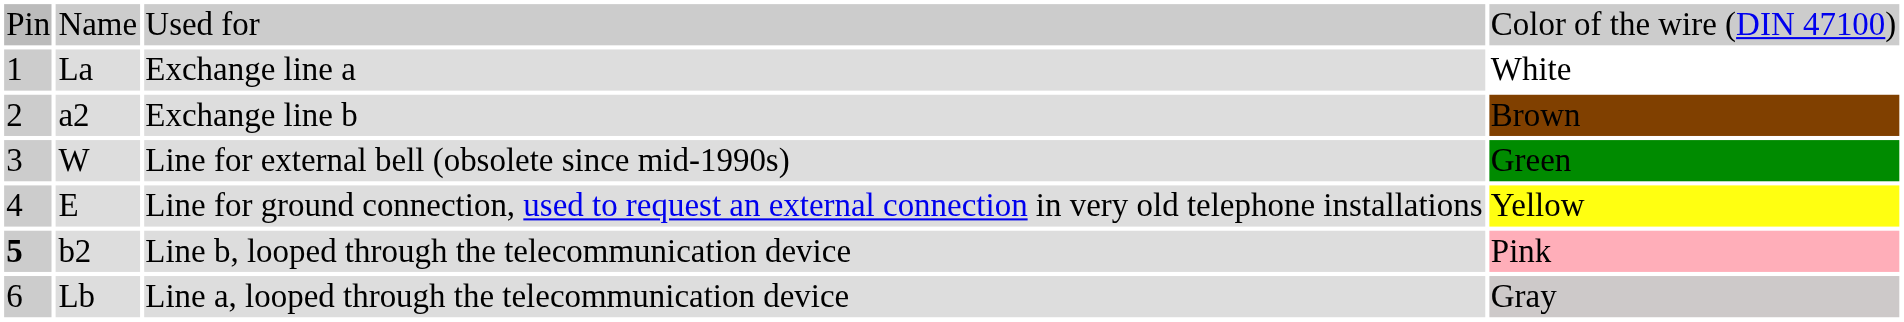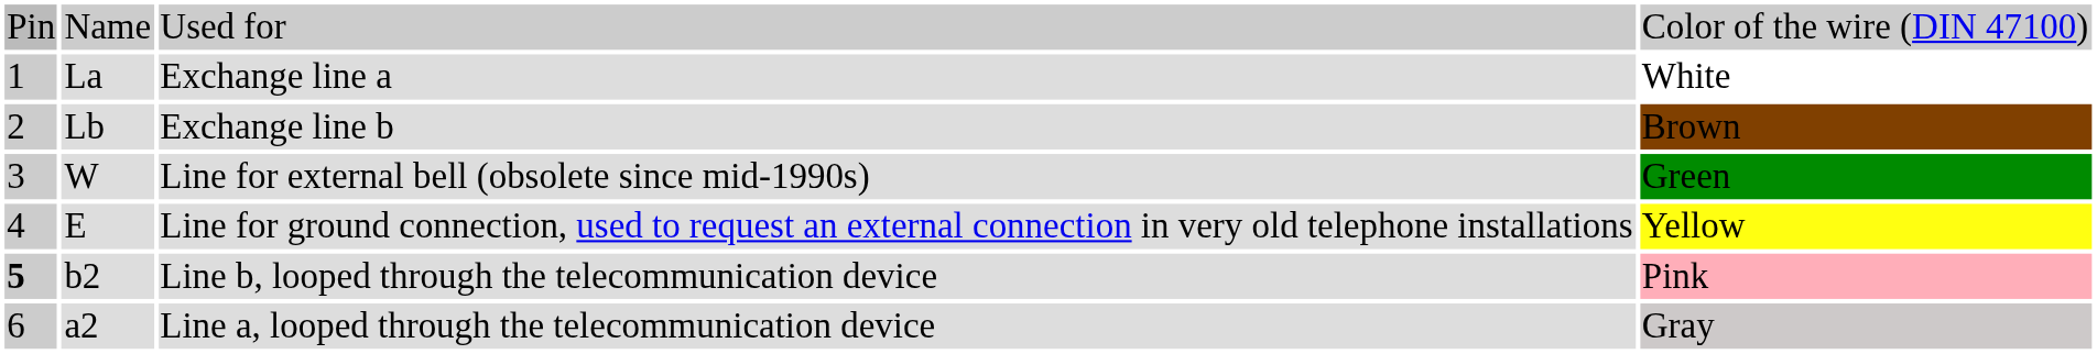 <table>
 <tr>
 <td bgcolor="#BBBBBB">Pin</td>
 <td bgcolor="#CCCCCC">Name</td>
 <td bgcolor="#CCCCCC">Used for</td>
 <td bgcolor="#CCCCCC">Color of the wire (<a href='#'>DIN 47100</a>)</td>
 </tr>
 <tr>
 <td bgcolor="#CCCCCC">1</td>
 <td bgcolor="#DDDDDD">La</td>
 <td bgcolor="#DDDDDD">Exchange line a</td>
 <td>White</td>
 </tr>
 <tr>
 <td bgcolor="#CCCCCC">2</td>
-<td bgcolor="#DDDDDD">a2</td>
+<td bgcolor="#DDDDDD">Lb</td>
 <td bgcolor="#DDDDDD">Exchange line b</td>
 <td bgcolor="#804000">Brown</td>
 </tr>
 <tr>
 <td bgcolor="#CCCCCC">3</td>
 <td bgcolor="#DDDDDD">W</td>
 <td bgcolor="#DDDDDD">Line for external bell (obsolete since mid-1990s)</td>
 <td bgcolor="#008B00">Green</td>
 </tr>
 <tr>
 <td bgcolor="#CCCCCC">4</td>
 <td bgcolor="#DDDDDD">E</td>
 <td bgcolor="#DDDDDD">Line for ground connection, <a href='#'>used to request an external connection</a> in very old telephone installations</td>
 <td bgcolor="#FFFF11">Yellow</td>
 </tr>
 <tr>
 <td bgcolor="#CCCCCC"><strong>5</strong></td>
 <td bgcolor="#DDDDDD">b2</td>
 <td bgcolor="#DDDDDD">Line b, looped through the telecommunication device</td>
 <td bgcolor="#FFAEB9">Pink</td>
 </tr>
 <tr>
 <td bgcolor="#CCCCCC">6</td>
-<td bgcolor="#DDDDDD">Lb</td>
+<td bgcolor="#DDDDDD">a2</td>
 <td bgcolor="#DDDDDD">Line a, looped through the telecommunication device</td>
 <td bgcolor="#CDC9C9">Gray</td>
 </tr>
 </table>
